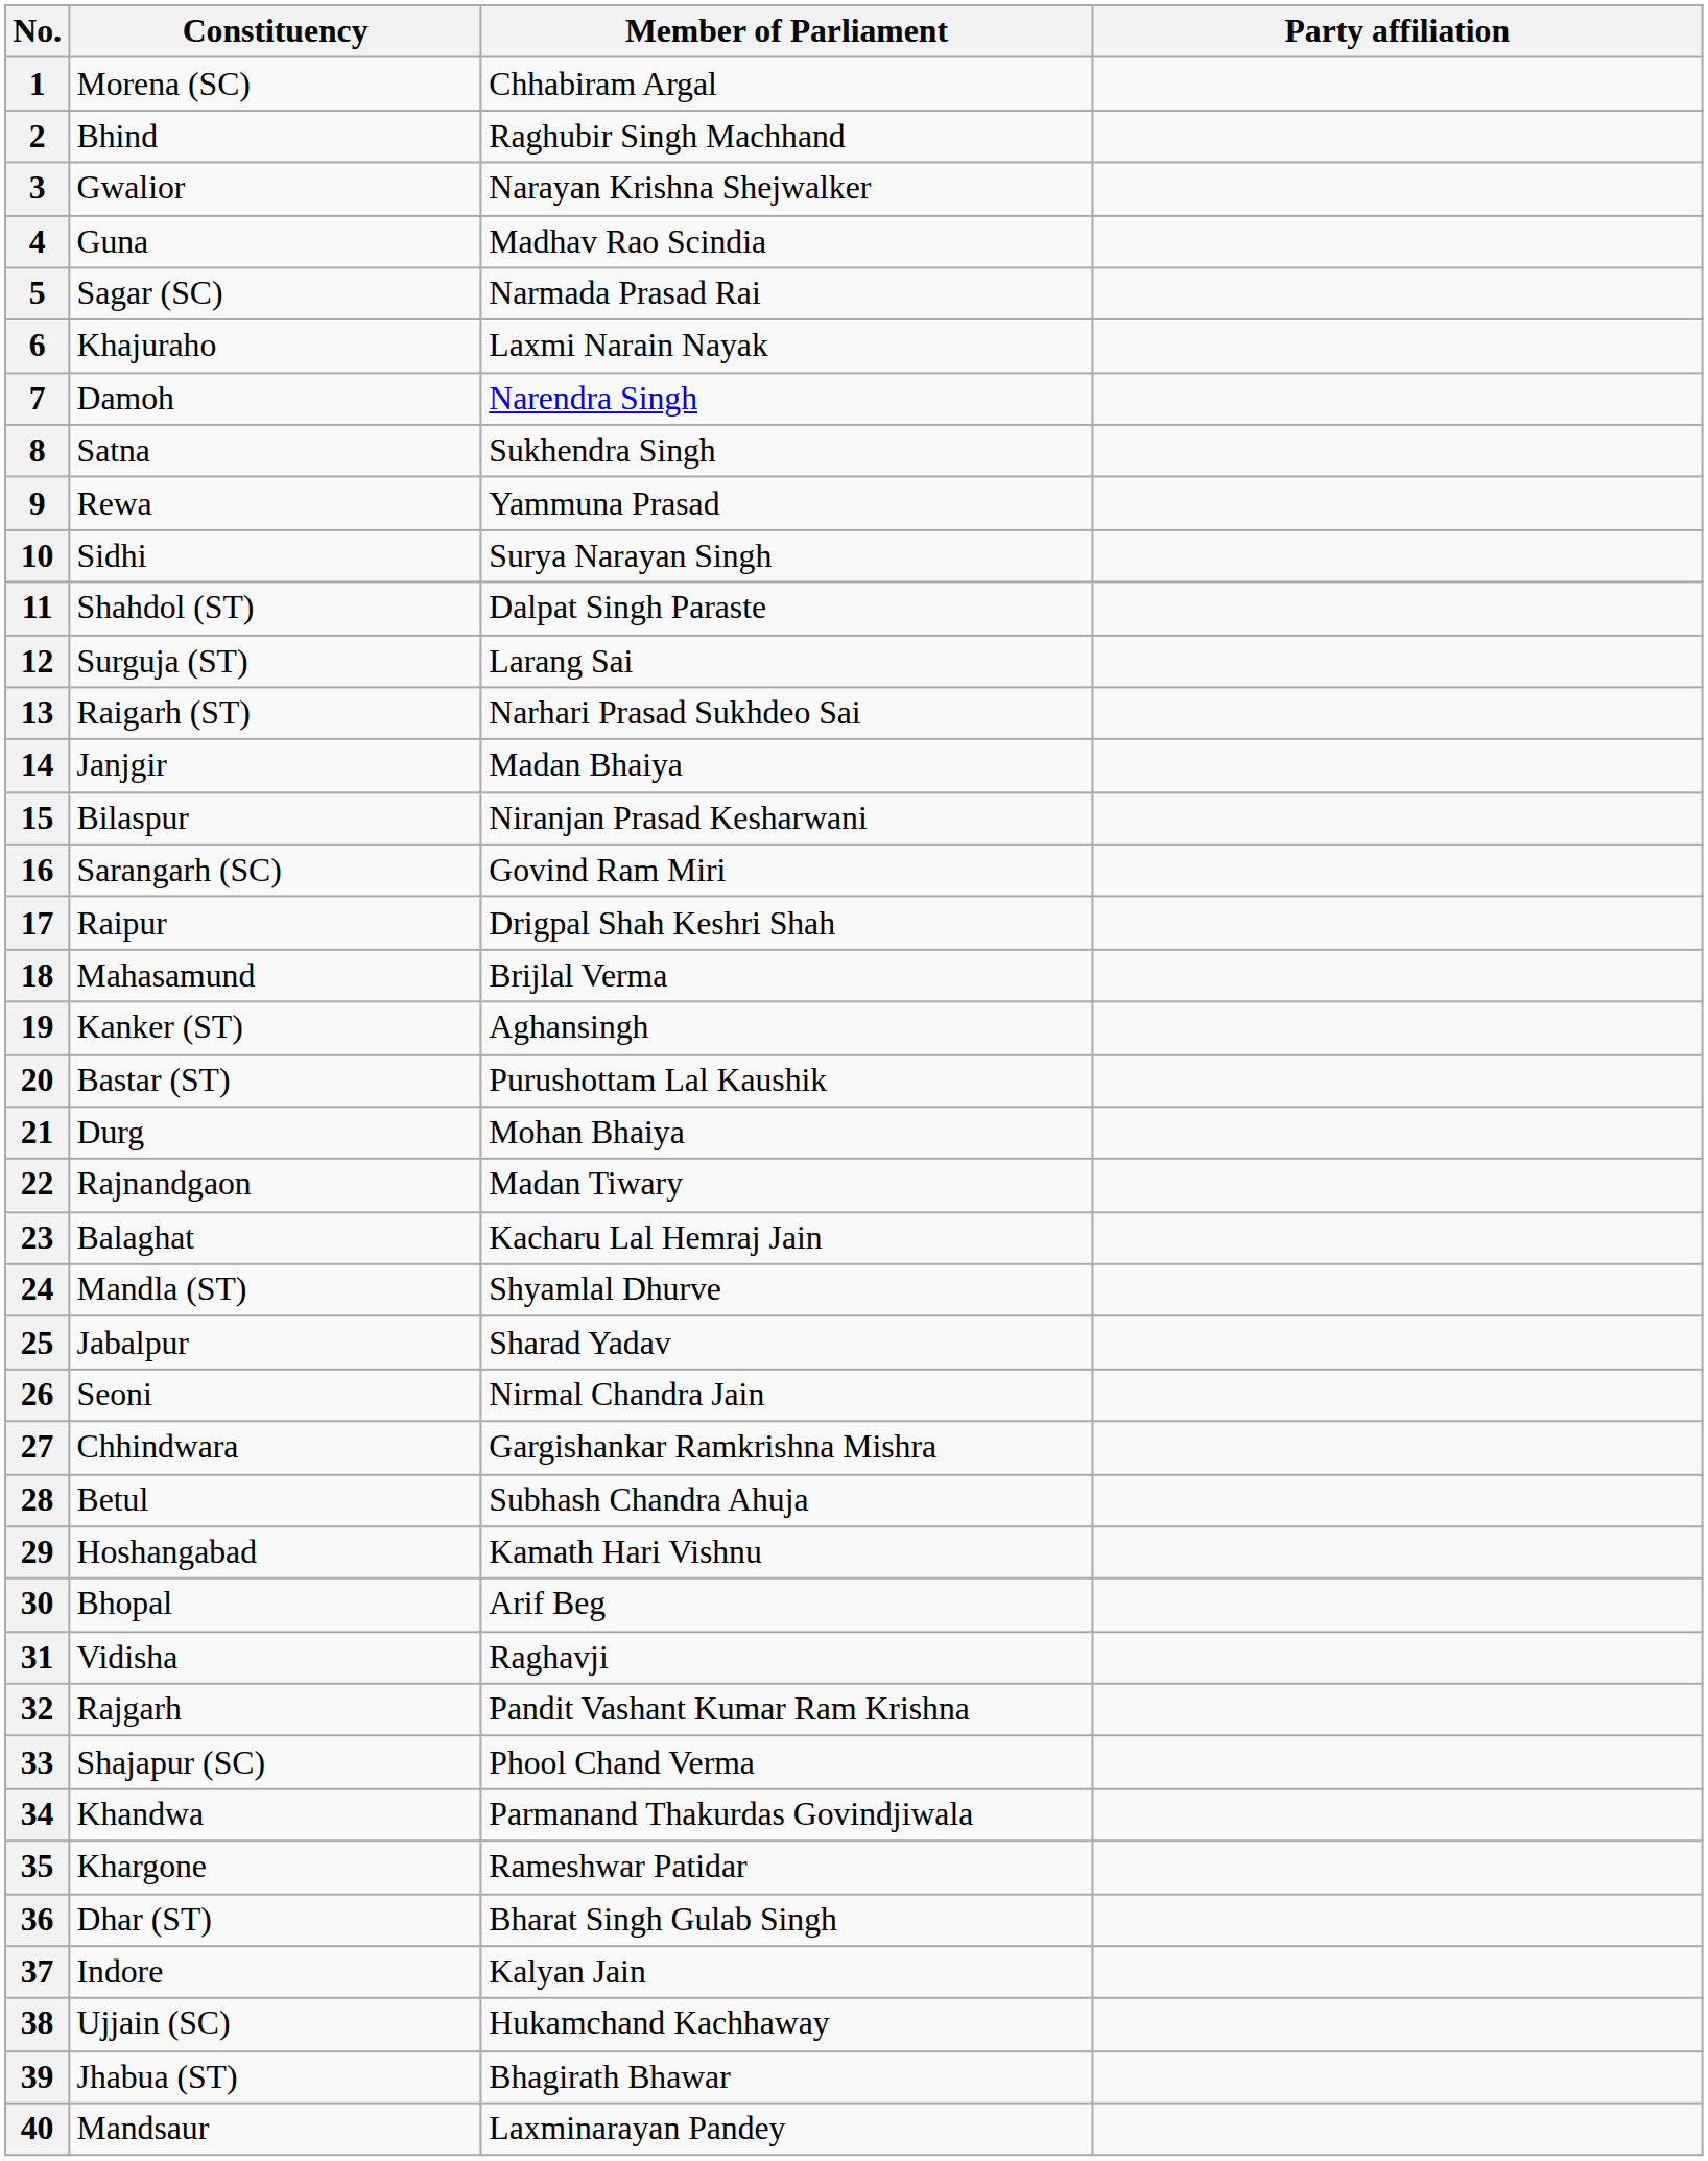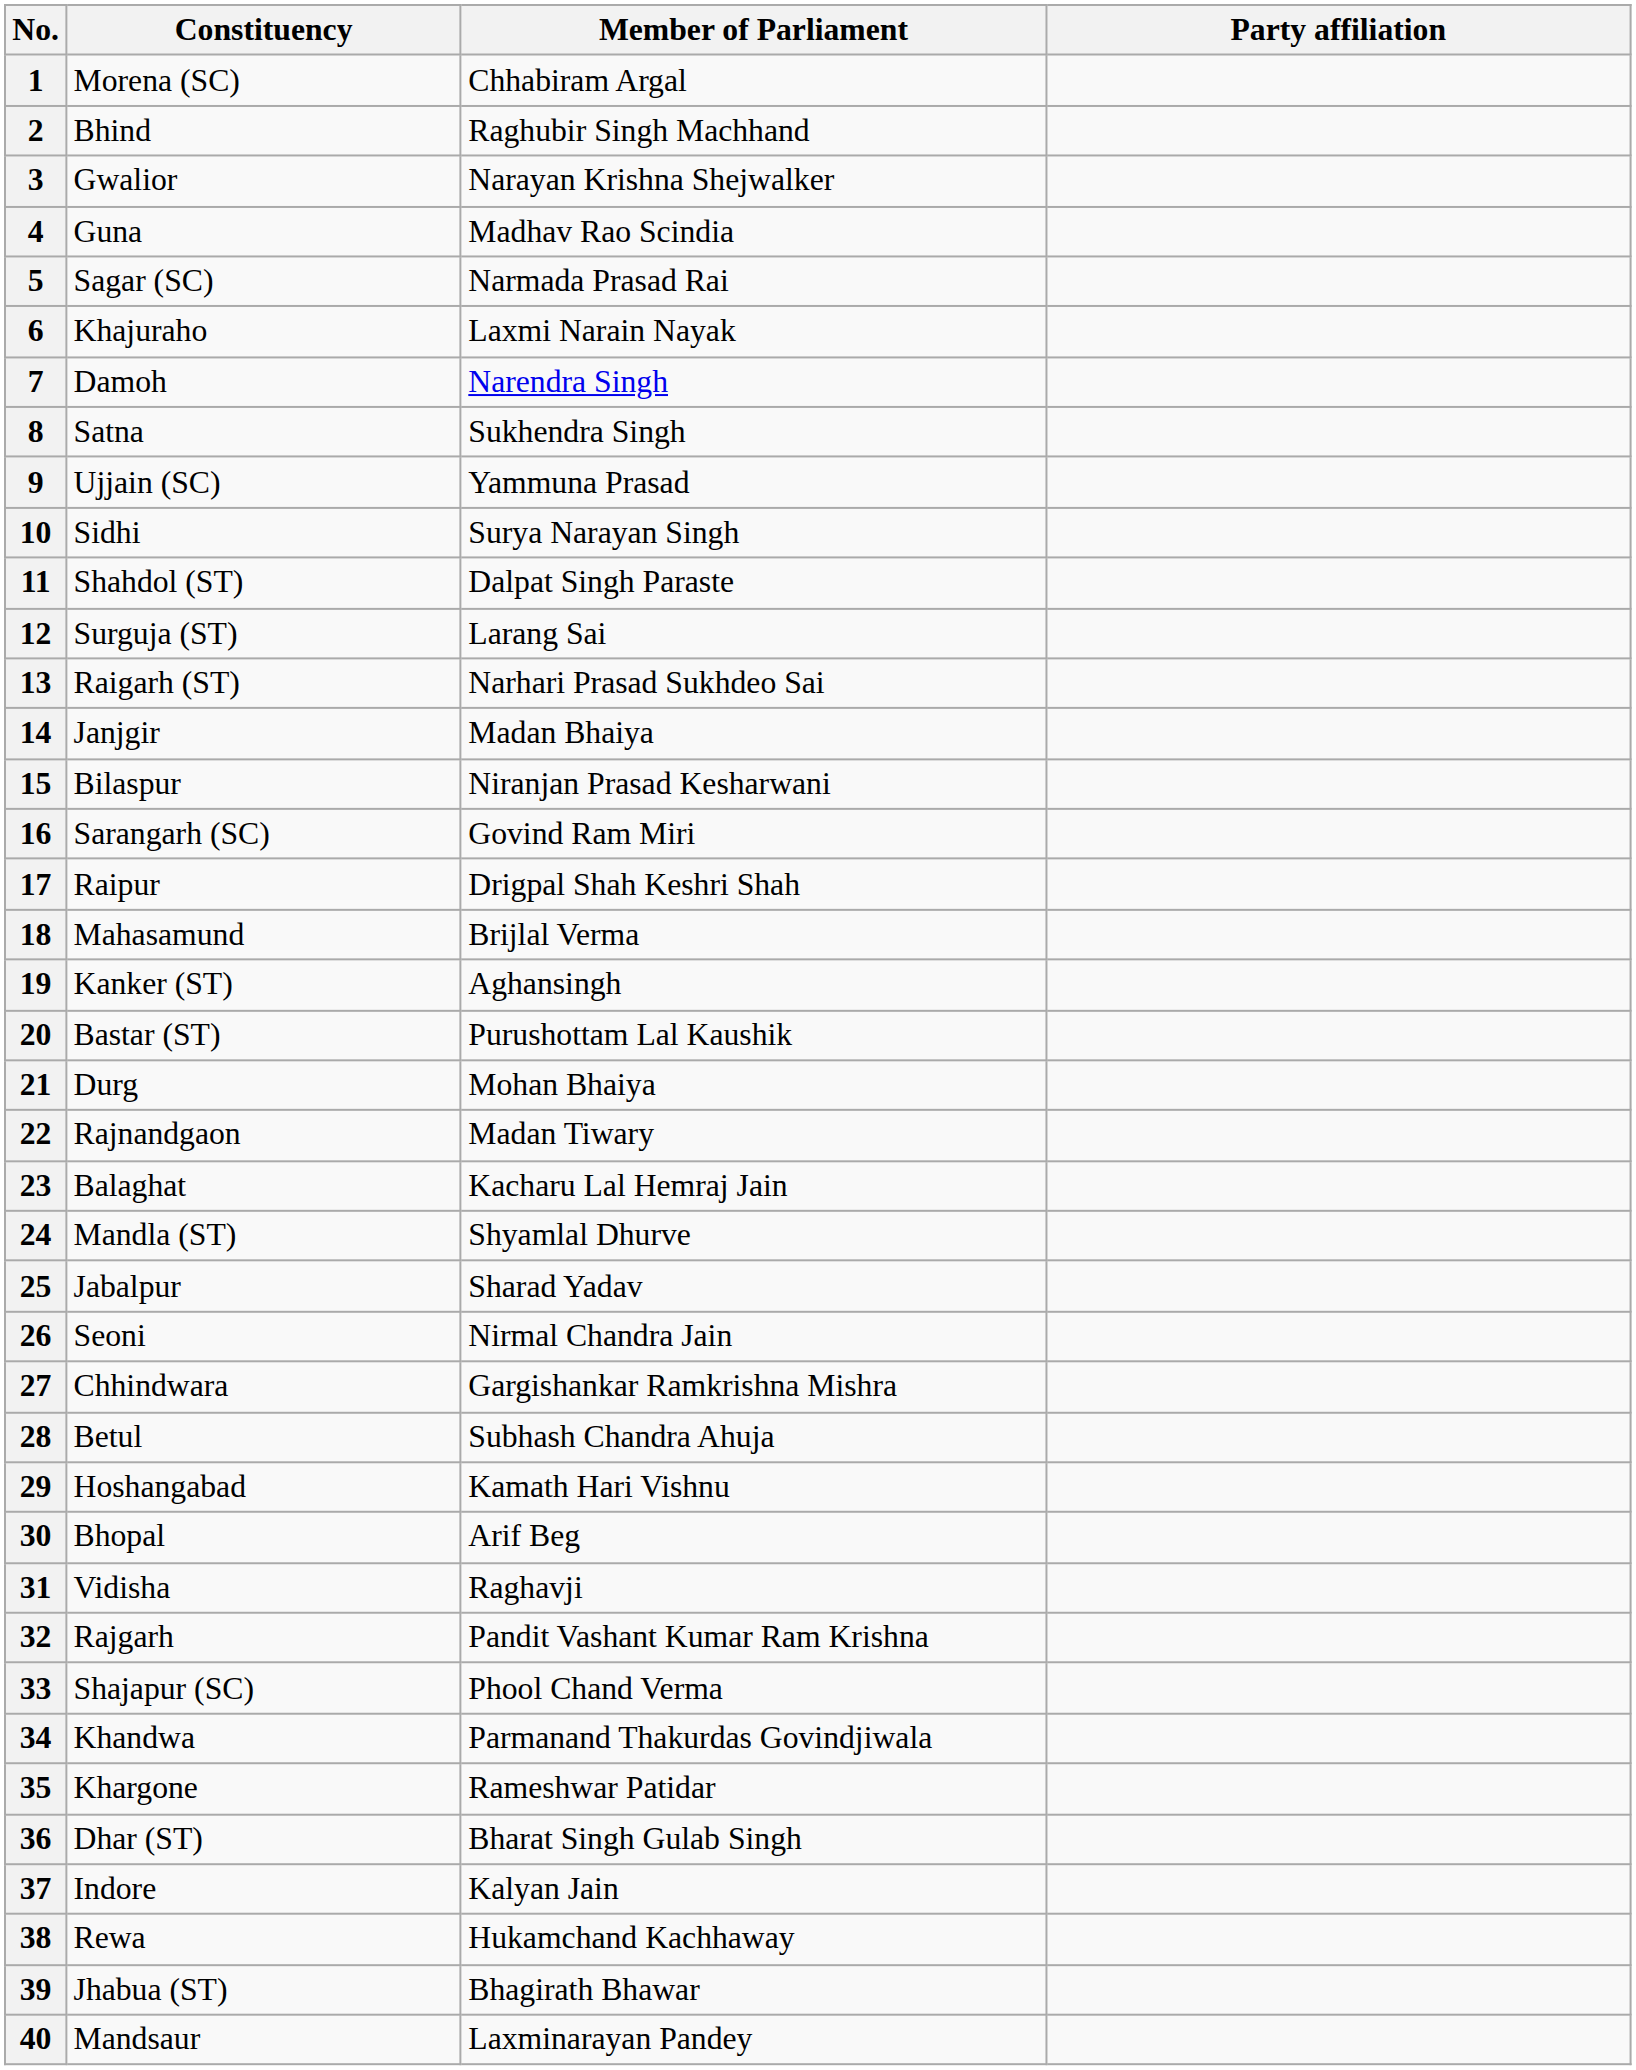 <table class="wikitable sortable">
 <tr style="text-align:center;">
 <th>No.</th>
 <th style="width:12em">Constituency</th>
 <th style="width:18em">Member of Parliament</th>
 <th colspan="2" style="width:18em">Party affiliation</th>
 </tr>
 <tr>
 <th>1</th>
 <td>Morena (SC)</td>
 <td>Chhabiram Argal</td>
 <td></td>
 </tr>
 <tr>
 <th>2</th>
 <td>Bhind</td>
 <td>Raghubir Singh Machhand</td>
 <td></td>
 </tr>
 <tr>
 <th>3</th>
 <td>Gwalior</td>
 <td>Narayan Krishna Shejwalker</td>
 <td></td>
 </tr>
 <tr>
 <th>4</th>
 <td>Guna</td>
 <td>Madhav Rao Scindia</td>
 <td></td>
 </tr>
 <tr>
 <th>5</th>
 <td>Sagar (SC)</td>
 <td>Narmada Prasad Rai</td>
 <td></td>
 </tr>
 <tr>
 <th>6</th>
 <td>Khajuraho</td>
 <td>Laxmi Narain Nayak</td>
 <td></td>
 </tr>
 <tr>
 <th>7</th>
 <td>Damoh</td>
 <td><a href='#'>Narendra Singh</a></td>
 <td></td>
 </tr>
 <tr>
 <th>8</th>
 <td>Satna</td>
 <td>Sukhendra Singh</td>
 <td></td>
 </tr>
 <tr>
 <th>9</th>
-<td>Rewa</td>
+<td>Ujjain (SC)</td>
 <td>Yammuna Prasad</td>
 <td></td>
 </tr>
 <tr>
 <th>10</th>
 <td>Sidhi</td>
 <td>Surya Narayan Singh</td>
 <td></td>
 </tr>
 <tr>
 <th>11</th>
 <td>Shahdol (ST)</td>
 <td>Dalpat Singh Paraste</td>
 <td></td>
 </tr>
 <tr>
 <th>12</th>
 <td>Surguja (ST)</td>
 <td>Larang Sai</td>
 <td></td>
 </tr>
 <tr>
 <th>13</th>
 <td>Raigarh (ST)</td>
 <td>Narhari Prasad Sukhdeo Sai</td>
 <td></td>
 </tr>
 <tr>
 <th>14</th>
 <td>Janjgir</td>
 <td>Madan Bhaiya</td>
 <td></td>
 </tr>
 <tr>
 <th>15</th>
 <td>Bilaspur</td>
 <td>Niranjan Prasad Kesharwani</td>
 <td></td>
 </tr>
 <tr>
 <th>16</th>
 <td>Sarangarh (SC)</td>
 <td>Govind Ram Miri</td>
 <td></td>
 </tr>
 <tr>
 <th>17</th>
 <td>Raipur</td>
 <td>Drigpal Shah Keshri Shah</td>
 <td></td>
 </tr>
 <tr>
 <th>18</th>
 <td>Mahasamund</td>
 <td>Brijlal Verma</td>
 <td></td>
 </tr>
 <tr>
 <th>19</th>
 <td>Kanker (ST)</td>
 <td>Aghansingh</td>
 <td></td>
 </tr>
 <tr>
 <th>20</th>
 <td>Bastar (ST)</td>
 <td>Purushottam Lal Kaushik</td>
 <td></td>
 </tr>
 <tr>
 <th>21</th>
 <td>Durg</td>
 <td>Mohan Bhaiya</td>
 <td></td>
 </tr>
 <tr>
 <th>22</th>
 <td>Rajnandgaon</td>
 <td>Madan Tiwary</td>
 <td></td>
 </tr>
 <tr>
 <th>23</th>
 <td>Balaghat</td>
 <td>Kacharu Lal Hemraj Jain</td>
 <td></td>
 </tr>
 <tr>
 <th>24</th>
 <td>Mandla (ST)</td>
 <td>Shyamlal Dhurve</td>
 <td></td>
 </tr>
 <tr>
 <th>25</th>
 <td>Jabalpur</td>
 <td>Sharad Yadav</td>
 <td></td>
 </tr>
 <tr>
 <th>26</th>
 <td>Seoni</td>
 <td>Nirmal Chandra Jain</td>
 <td></td>
 </tr>
 <tr>
 <th>27</th>
 <td>Chhindwara</td>
 <td>Gargishankar Ramkrishna Mishra</td>
 <td></td>
 </tr>
 <tr>
 <th>28</th>
 <td>Betul</td>
 <td>Subhash Chandra Ahuja</td>
 <td></td>
 </tr>
 <tr>
 <th>29</th>
 <td>Hoshangabad</td>
 <td>Kamath Hari Vishnu</td>
 <td></td>
 </tr>
 <tr>
 <th>30</th>
 <td>Bhopal</td>
 <td>Arif Beg</td>
 <td></td>
 </tr>
 <tr>
 <th>31</th>
 <td>Vidisha</td>
 <td>Raghavji</td>
 <td></td>
 </tr>
 <tr>
 <th>32</th>
 <td>Rajgarh</td>
 <td>Pandit Vashant Kumar Ram Krishna</td>
 <td></td>
 </tr>
 <tr>
 <th>33</th>
 <td>Shajapur (SC)</td>
 <td>Phool Chand Verma</td>
 <td></td>
 </tr>
 <tr>
 <th>34</th>
 <td>Khandwa</td>
 <td>Parmanand Thakurdas Govindjiwala</td>
 <td></td>
 </tr>
 <tr>
 <th>35</th>
 <td>Khargone</td>
 <td>Rameshwar Patidar</td>
 <td></td>
 </tr>
 <tr>
 <th>36</th>
 <td>Dhar (ST)</td>
 <td>Bharat Singh Gulab Singh</td>
 <td></td>
 </tr>
 <tr>
 <th>37</th>
 <td>Indore</td>
 <td>Kalyan Jain</td>
 <td></td>
 </tr>
 <tr>
 <th>38</th>
-<td>Ujjain (SC)</td>
+<td>Rewa</td>
 <td>Hukamchand Kachhaway</td>
 <td></td>
 </tr>
 <tr>
 <th>39</th>
 <td>Jhabua (ST)</td>
 <td>Bhagirath Bhawar</td>
 <td></td>
 </tr>
 <tr>
 <th>40</th>
 <td>Mandsaur</td>
 <td>Laxminarayan Pandey</td>
 <td></td>
 </tr>
 </table>
